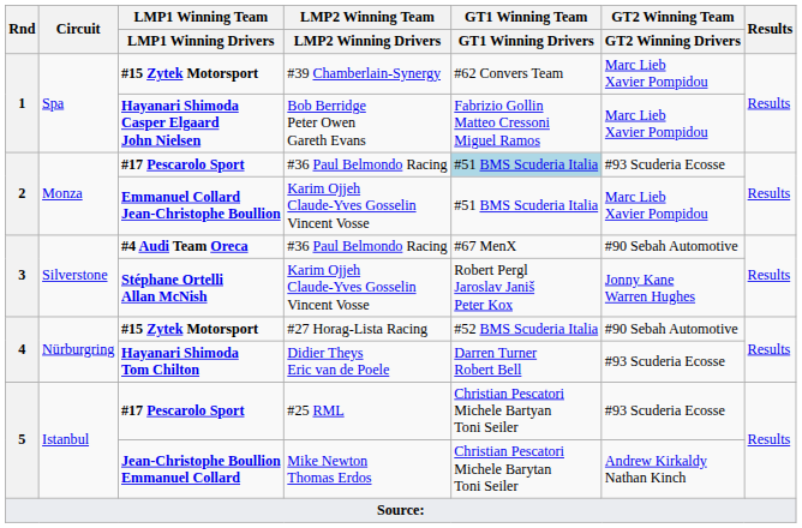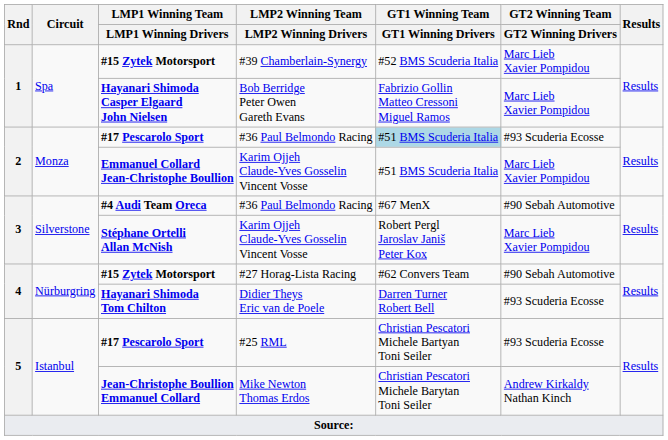 <table class="wikitable" style="font-size: 90%;">
 <tr>
 <th rowspan=2>Rnd</th>
 <th rowspan=2>Circuit</th>
 <th>LMP1 Winning Team</th>
 <th>LMP2 Winning Team</th>
 <th>GT1 Winning Team</th>
 <th>GT2 Winning Team</th>
 <th rowspan=2>Results</th>
 </tr>
 <tr>
 <th>LMP1 Winning Drivers</th>
 <th>LMP2 Winning Drivers</th>
 <th>GT1 Winning Drivers</th>
 <th>GT2 Winning Drivers</th>
 </tr>
 <tr>
 <th rowspan=2>1</th>
 <td rowspan=2><a href='#'>Spa</a></td>
 <td><strong> #15 <a href='#'>Zytek</a> Motorsport</strong></td>
 <td> #39 <a href='#'>Chamberlain-Synergy</a></td>
-<td> #62 Convers Team</td>
+<td> #52 <a href='#'>BMS Scuderia Italia</a></td>
 <td> <a href='#'>Marc Lieb</a><br> <a href='#'>Xavier Pompidou</a></td>
 <td rowspan=2><a href='#'>Results</a></td>
 </tr>
 <tr>
 <td><strong> <a href='#'>Hayanari Shimoda</a><br> <a href='#'>Casper Elgaard</a><br> <a href='#'>John Nielsen</a></strong></td>
 <td> <a href='#'>Bob Berridge</a><br> Peter Owen<br> Gareth Evans</td>
 <td> <a href='#'>Fabrizio Gollin</a><br> <a href='#'>Matteo Cressoni</a><br> <a href='#'>Miguel Ramos</a></td>
 <td> <a href='#'>Marc Lieb</a><br> <a href='#'>Xavier Pompidou</a></td>
 </tr>
 <tr>
 <th rowspan=2>2</th>
 <td rowspan=2><a href='#'>Monza</a></td>
 <td><strong> #17 <a href='#'>Pescarolo Sport</a></strong></td>
 <td> #36 <a href='#'>Paul Belmondo</a> Racing</td>
 <td style="background: lightblue;"> #51 <a href='#'>BMS Scuderia Italia</a></td>
 <td> #93 Scuderia Ecosse</td>
 <td rowspan=2><a href='#'>Results</a></td>
 </tr>
 <tr>
 <td><strong> <a href='#'>Emmanuel Collard</a><br> <a href='#'>Jean-Christophe Boullion</a></strong></td>
 <td> <a href='#'>Karim Ojjeh</a><br> <a href='#'>Claude-Yves Gosselin</a><br> Vincent Vosse</td>
 <td> #51 <a href='#'>BMS Scuderia Italia</a></td>
 <td> <a href='#'>Marc Lieb</a><br> <a href='#'>Xavier Pompidou</a></td>
 </tr>
 <tr>
 <th rowspan=2>3</th>
 <td rowspan=2><a href='#'>Silverstone</a></td>
 <td><strong> #4 <a href='#'>Audi</a> Team <a href='#'>Oreca</a></strong></td>
 <td> #36 <a href='#'>Paul Belmondo</a> Racing</td>
 <td> #67 MenX</td>
 <td> #90 Sebah Automotive</td>
 <td rowspan=2><a href='#'>Results</a></td>
 </tr>
 <tr>
 <td><strong> <a href='#'>Stéphane Ortelli</a><br> <a href='#'>Allan McNish</a></strong></td>
 <td> <a href='#'>Karim Ojjeh</a><br> <a href='#'>Claude-Yves Gosselin</a><br> Vincent Vosse</td>
 <td> Robert Pergl<br> <a href='#'>Jaroslav Janiš</a><br> <a href='#'>Peter Kox</a></td>
-<td> <a href='#'>Jonny Kane</a><br> <a href='#'>Warren Hughes</a></td>
+<td> <a href='#'>Marc Lieb</a><br> <a href='#'>Xavier Pompidou</a></td>
 </tr>
 <tr>
 <th rowspan=2>4</th>
 <td rowspan=2><a href='#'>Nürburgring</a></td>
 <td><strong> #15 <a href='#'>Zytek</a> Motorsport</strong></td>
 <td> #27 Horag-Lista Racing</td>
-<td> #52 <a href='#'>BMS Scuderia Italia</a></td>
+<td> #62 Convers Team</td>
 <td> #90 Sebah Automotive</td>
 <td rowspan=2><a href='#'>Results</a></td>
 </tr>
 <tr>
 <td><strong> <a href='#'>Hayanari Shimoda</a><br> <a href='#'>Tom Chilton</a></strong></td>
 <td> <a href='#'>Didier Theys</a><br> <a href='#'>Eric van de Poele</a></td>
 <td> <a href='#'>Darren Turner</a><br> <a href='#'>Robert Bell</a></td>
 <td> #93 Scuderia Ecosse</td>
 </tr>
 <tr>
 <th rowspan=2>5</th>
 <td rowspan=2><a href='#'>Istanbul</a></td>
 <td><strong> #17 <a href='#'>Pescarolo Sport</a></strong></td>
 <td> #25 <a href='#'>RML</a></td>
 <td> <a href='#'>Christian Pescatori</a><br> Michele Bartyan<br> Toni Seiler</td>
 <td> #93 Scuderia Ecosse</td>
 <td rowspan=2><a href='#'>Results</a></td>
 </tr>
 <tr>
 <td><strong> <a href='#'>Jean-Christophe Boullion</a><br> <a href='#'>Emmanuel Collard</a></strong></td>
 <td> <a href='#'>Mike Newton</a><br> <a href='#'>Thomas Erdos</a></td>
 <td> <a href='#'>Christian Pescatori</a><br> Michele Barytan<br> Toni Seiler</td>
 <td> <a href='#'>Andrew Kirkaldy</a><br> Nathan Kinch</td>
 </tr>
 <tr class="sortbottom">
 <td colspan="7" style="background-color:#EAECF0;text-align:center"><strong>Source:</strong></td>
 </tr>
 </table>
